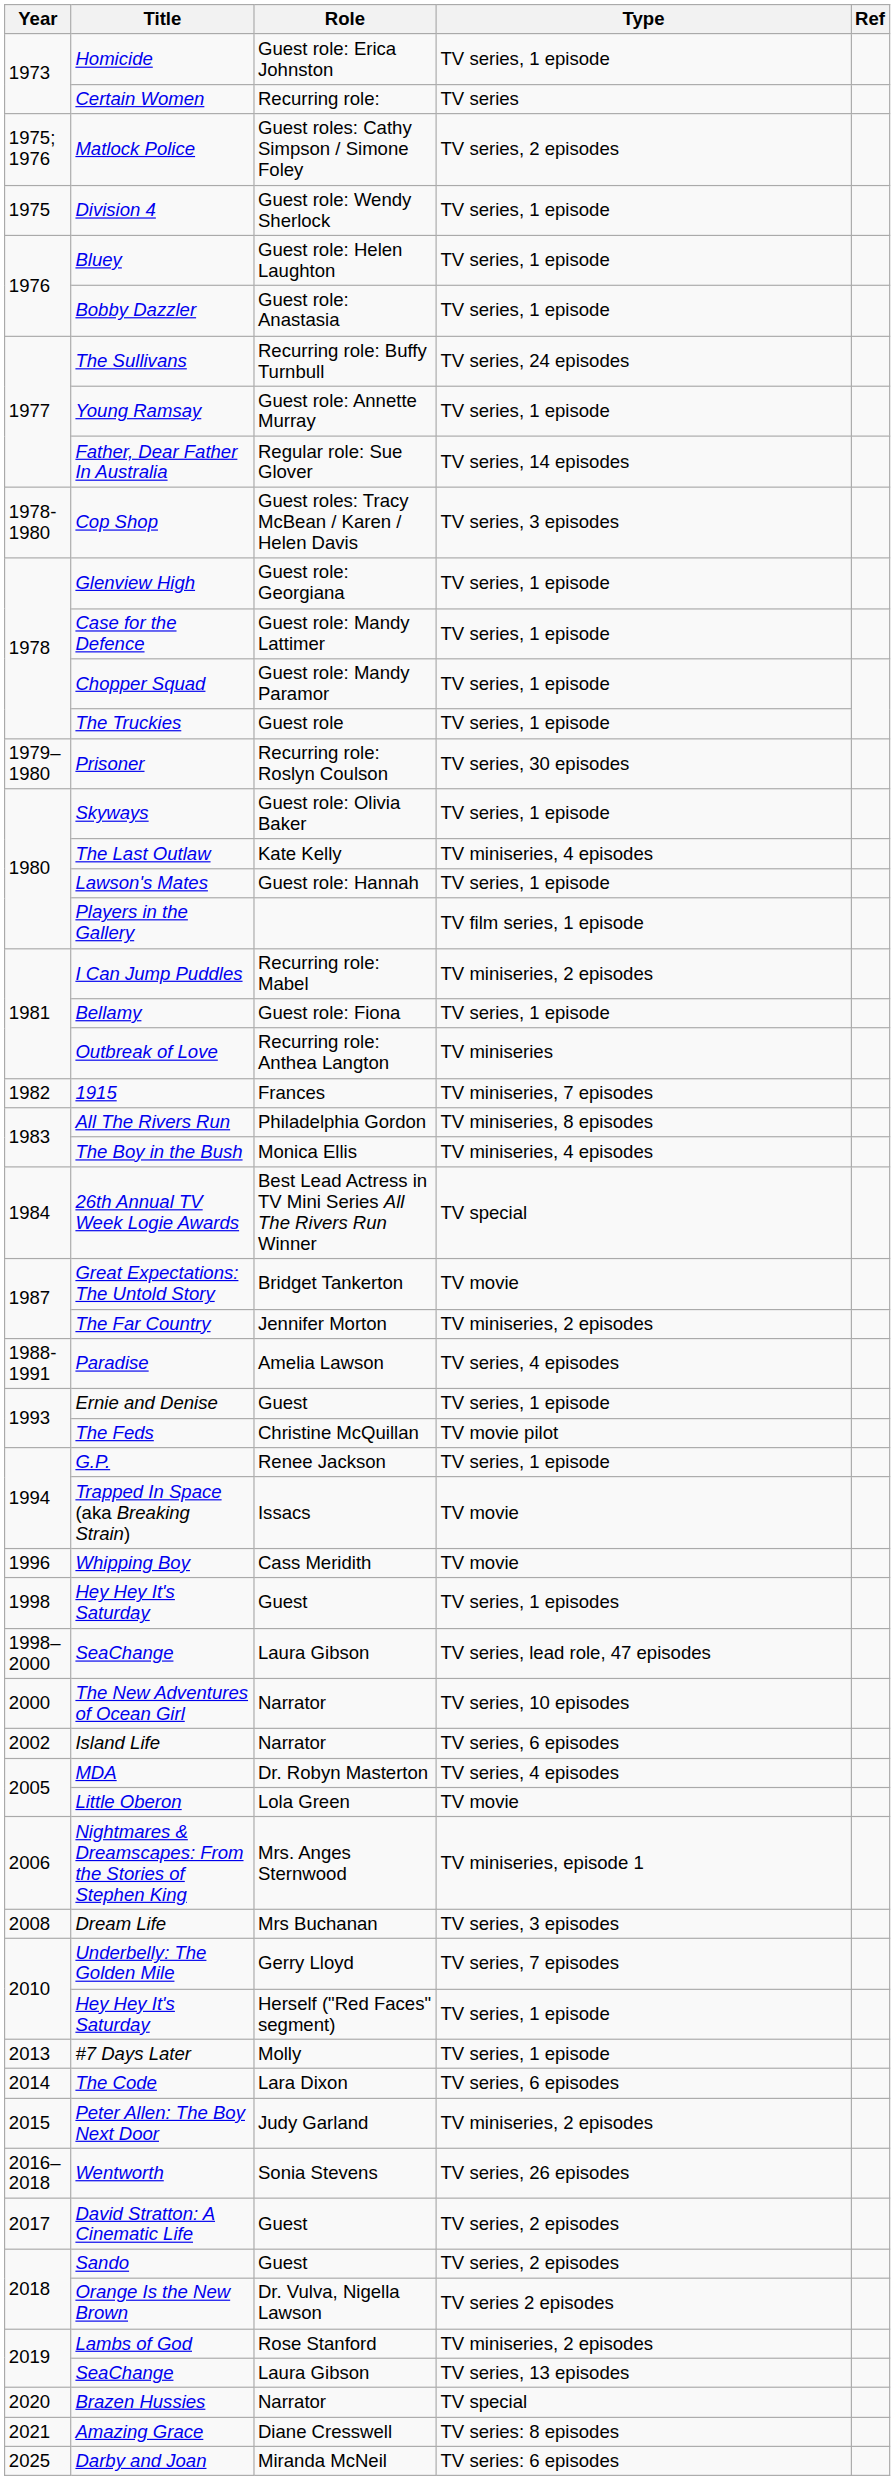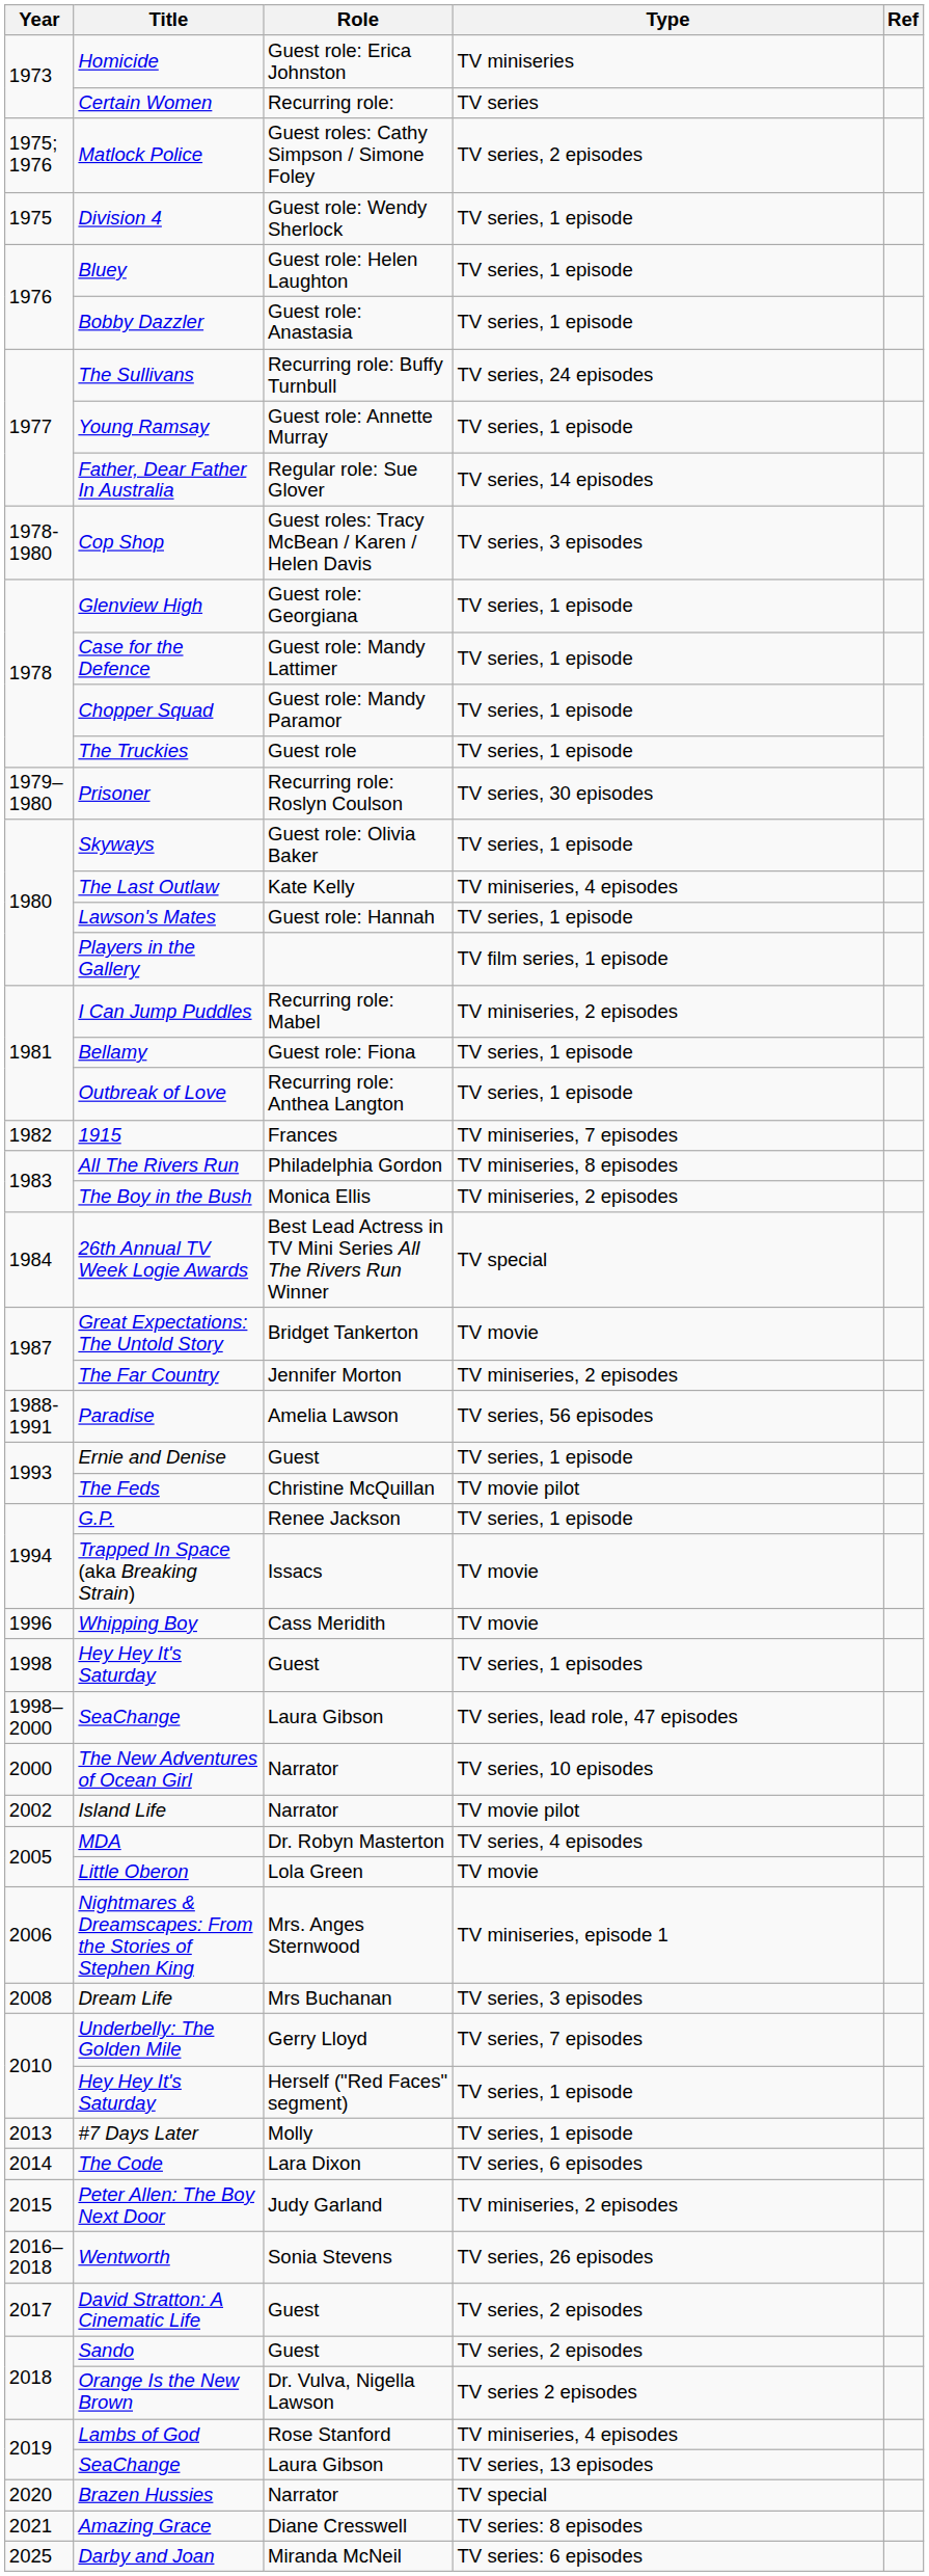 <table class="wikitable plainrowheaders sortable">
 <tr>
 <th width="50" scope="col">Year</th>
 <th width="150" scope="col">Title</th>
 <th width="150" scope="col">Role</th>
 <th width="350" scope="col">Type</th>
 <th>Ref</th>
 </tr>
 <tr>
 <td rowspan="2">1973</td>
 <td><em><a href='#'>Homicide</a></em></td>
 <td>Guest role: Erica Johnston</td>
-<td>TV series, 1 episode</td>
+<td>TV miniseries</td>
 <td></td>
 </tr>
 <tr>
 <td><em><a href='#'>Certain Women</a></em></td>
 <td>Recurring role:</td>
 <td>TV series</td>
 <td></td>
 </tr>
 <tr>
 <td>1975; 1976</td>
 <td><em><a href='#'>Matlock Police</a></em></td>
 <td>Guest roles: Cathy Simpson / Simone Foley</td>
 <td>TV series, 2 episodes</td>
 <td></td>
 </tr>
 <tr>
 <td>1975</td>
 <td><em><a href='#'>Division 4</a></em></td>
 <td>Guest role: Wendy Sherlock</td>
 <td>TV series, 1 episode</td>
 <td></td>
 </tr>
 <tr>
 <td rowspan="2">1976</td>
 <td><em><a href='#'>Bluey</a></em></td>
 <td>Guest role: Helen Laughton</td>
 <td>TV series, 1 episode</td>
 <td></td>
 </tr>
 <tr>
 <td><em><a href='#'>Bobby Dazzler</a></em></td>
 <td>Guest role: Anastasia</td>
 <td>TV series, 1 episode</td>
 <td></td>
 </tr>
 <tr>
 <td rowspan="3">1977</td>
 <td><em><a href='#'>The Sullivans</a></em></td>
 <td>Recurring role: Buffy Turnbull</td>
 <td>TV series, 24 episodes</td>
 <td></td>
 </tr>
 <tr>
 <td><em><a href='#'>Young Ramsay</a></em></td>
 <td>Guest role: Annette Murray</td>
 <td>TV series, 1 episode</td>
 </tr>
 <tr>
 <td><em><a href='#'>Father, Dear Father In Australia</a></em></td>
 <td>Regular role: Sue Glover</td>
 <td>TV series, 14 episodes</td>
 <td></td>
 </tr>
 <tr>
 <td>1978-1980</td>
 <td><em><a href='#'>Cop Shop</a></em></td>
 <td>Guest roles: Tracy McBean / Karen / Helen Davis</td>
 <td>TV series, 3 episodes</td>
 <td></td>
 </tr>
 <tr>
 <td rowspan="4">1978</td>
 <td><em><a href='#'>Glenview High</a></em></td>
 <td>Guest role: Georgiana</td>
 <td>TV series, 1 episode</td>
 <td></td>
 </tr>
 <tr>
 <td><em><a href='#'>Case for the Defence</a></em></td>
 <td>Guest role: Mandy Lattimer</td>
 <td>TV series, 1 episode</td>
 <td></td>
 </tr>
 <tr>
 <td><em><a href='#'>Chopper Squad</a></em></td>
 <td>Guest role: Mandy Paramor</td>
 <td>TV series, 1 episode</td>
 </tr>
 <tr>
 <td><em><a href='#'>The Truckies</a></em></td>
 <td>Guest role</td>
 <td>TV series, 1 episode</td>
 </tr>
 <tr>
 <td>1979–1980</td>
 <td><em><a href='#'>Prisoner</a></em></td>
 <td>Recurring role: Roslyn Coulson</td>
 <td>TV series, 30 episodes</td>
 <td></td>
 </tr>
 <tr>
 <td rowspan="4">1980</td>
 <td><em><a href='#'>Skyways</a></em></td>
 <td>Guest role: Olivia Baker</td>
 <td>TV series, 1 episode</td>
 <td></td>
 </tr>
 <tr>
 <td><em><a href='#'>The Last Outlaw</a></em></td>
 <td>Kate Kelly</td>
 <td>TV miniseries, 4 episodes</td>
 <td></td>
 </tr>
 <tr>
 <td><em><a href='#'>Lawson's Mates</a></em></td>
 <td>Guest role: Hannah</td>
 <td>TV series, 1 episode</td>
 <td></td>
 </tr>
 <tr>
 <td><em><a href='#'>Players in the Gallery</a></em></td>
 <td></td>
 <td>TV film series, 1 episode</td>
 <td></td>
 </tr>
 <tr>
 <td rowspan="3">1981</td>
 <td><em><a href='#'>I Can Jump Puddles</a></em></td>
 <td>Recurring role: Mabel</td>
 <td>TV miniseries, 2 episodes</td>
 <td></td>
 </tr>
 <tr>
 <td><em><a href='#'>Bellamy</a></em></td>
 <td>Guest role: Fiona</td>
 <td>TV series, 1 episode</td>
 <td></td>
 </tr>
 <tr>
 <td><em><a href='#'>Outbreak of Love</a></em></td>
 <td>Recurring role: Anthea Langton</td>
-<td>TV miniseries</td>
+<td>TV series, 1 episode</td>
 <td></td>
 </tr>
 <tr>
 <td>1982</td>
 <td><em><a href='#'>1915</a></em></td>
 <td>Frances</td>
 <td>TV miniseries, 7 episodes</td>
 <td></td>
 </tr>
 <tr>
 <td rowspan="2">1983</td>
 <td><em><a href='#'>All The Rivers Run</a></em></td>
 <td>Philadelphia Gordon</td>
 <td>TV miniseries, 8 episodes</td>
 <td></td>
 </tr>
 <tr>
 <td><em><a href='#'>The Boy in the Bush</a></em></td>
 <td>Monica Ellis</td>
-<td>TV miniseries, 4 episodes</td>
+<td>TV miniseries, 2 episodes</td>
 <td></td>
 </tr>
 <tr>
 <td>1984</td>
 <td><em><a href='#'>26th Annual TV Week Logie Awards</a></em></td>
 <td>Best Lead Actress in TV Mini Series <em>All The Rivers Run</em> Winner</td>
 <td>TV special</td>
 <td></td>
 </tr>
 <tr>
 <td rowspan="2">1987</td>
 <td><em><a href='#'>Great Expectations: The Untold Story</a></em></td>
 <td>Bridget Tankerton</td>
 <td>TV movie</td>
 <td></td>
 </tr>
 <tr>
 <td><em><a href='#'>The Far Country</a></em></td>
 <td>Jennifer Morton</td>
 <td>TV miniseries, 2 episodes</td>
 <td></td>
 </tr>
 <tr>
 <td>1988-1991</td>
 <td><em><a href='#'>Paradise</a></em></td>
 <td>Amelia Lawson</td>
-<td>TV series, 4 episodes</td>
+<td>TV series, 56 episodes</td>
 <td></td>
 </tr>
 <tr>
 <td rowspan="2">1993</td>
 <td><em>Ernie and Denise</em></td>
 <td>Guest</td>
 <td>TV series, 1 episode</td>
 <td></td>
 </tr>
 <tr>
 <td><em><a href='#'>The Feds</a></em></td>
 <td>Christine McQuillan</td>
 <td>TV movie pilot</td>
 <td></td>
 </tr>
 <tr>
 <td rowspan="2">1994</td>
 <td><em><a href='#'>G.P.</a></em></td>
 <td>Renee Jackson</td>
 <td>TV series, 1 episode</td>
 <td></td>
 </tr>
 <tr>
 <td><em><a href='#'>Trapped In Space</a></em> (aka <em>Breaking Strain</em>)</td>
 <td>Issacs</td>
 <td>TV movie</td>
 <td></td>
 </tr>
 <tr>
 <td>1996</td>
 <td><em><a href='#'>Whipping Boy</a></em></td>
 <td>Cass Meridith</td>
 <td>TV movie</td>
 <td></td>
 </tr>
 <tr>
 <td>1998</td>
 <td><em><a href='#'>Hey Hey It's Saturday</a></em></td>
 <td>Guest</td>
 <td>TV series, 1 episodes</td>
 <td></td>
 </tr>
 <tr>
 <td>1998–2000</td>
 <td><em><a href='#'>SeaChange</a></em></td>
 <td>Laura Gibson</td>
 <td>TV series, lead role, 47 episodes</td>
 <td></td>
 </tr>
 <tr>
 <td>2000</td>
 <td><em><a href='#'>The New Adventures of Ocean Girl</a></em></td>
 <td>Narrator</td>
 <td>TV series, 10 episodes</td>
 <td></td>
 </tr>
 <tr>
 <td>2002</td>
 <td><em>Island Life</em></td>
 <td>Narrator</td>
-<td>TV series, 6 episodes</td>
+<td>TV movie pilot</td>
 <td></td>
 </tr>
 <tr>
 <td rowspan="2">2005</td>
 <td><em><a href='#'>MDA</a></em></td>
 <td>Dr. Robyn Masterton</td>
 <td>TV series, 4 episodes</td>
 <td></td>
 </tr>
 <tr>
 <td><em><a href='#'>Little Oberon</a></em></td>
 <td>Lola Green</td>
 <td>TV movie</td>
 <td></td>
 </tr>
 <tr>
 <td>2006</td>
 <td><em><a href='#'>Nightmares & Dreamscapes: From the Stories of Stephen King</a></em></td>
 <td>Mrs. Anges Sternwood</td>
 <td>TV miniseries, episode 1</td>
 <td></td>
 </tr>
 <tr>
 <td>2008</td>
 <td><em>Dream Life</em></td>
 <td>Mrs Buchanan</td>
 <td>TV series, 3 episodes</td>
 <td></td>
 </tr>
 <tr>
 <td rowspan="2">2010</td>
 <td><em><a href='#'>Underbelly: The Golden Mile</a></em> </td>
 <td>Gerry Lloyd</td>
 <td>TV series, 7 episodes</td>
 <td></td>
 </tr>
 <tr>
 <td><em><a href='#'>Hey Hey It's Saturday</a></em></td>
 <td>Herself ("Red Faces" segment)</td>
 <td>TV series, 1 episode</td>
 <td></td>
 </tr>
 <tr>
 <td>2013</td>
 <td><em>#7 Days Later</em></td>
 <td>Molly</td>
 <td>TV series, 1 episode</td>
 <td></td>
 </tr>
 <tr>
 <td>2014</td>
 <td><em><a href='#'>The Code</a></em></td>
 <td>Lara Dixon</td>
 <td>TV series, 6 episodes</td>
 <td></td>
 </tr>
 <tr>
 <td>2015</td>
 <td><em><a href='#'>Peter Allen: The Boy Next Door</a></em></td>
 <td>Judy Garland</td>
 <td>TV miniseries, 2 episodes</td>
 <td></td>
 </tr>
 <tr>
 <td>2016–2018</td>
 <td><em><a href='#'>Wentworth</a></em></td>
 <td>Sonia Stevens</td>
 <td>TV series, 26 episodes</td>
 <td></td>
 </tr>
 <tr>
 <td>2017</td>
 <td><em><a href='#'>David Stratton: A Cinematic Life</a></em></td>
 <td>Guest</td>
 <td>TV series, 2 episodes</td>
 <td></td>
 </tr>
 <tr>
 <td rowspan="2">2018</td>
 <td><em><a href='#'>Sando</a></em></td>
 <td>Guest</td>
 <td>TV series, 2 episodes</td>
 <td></td>
 </tr>
 <tr>
 <td><em><a href='#'>Orange Is the New Brown</a></em></td>
 <td>Dr. Vulva, Nigella Lawson</td>
 <td>TV series 2 episodes</td>
 <td></td>
 </tr>
 <tr>
 <td rowspan="2">2019</td>
 <td><em><a href='#'>Lambs of God</a></em></td>
 <td>Rose Stanford</td>
-<td>TV miniseries, 2 episodes</td>
+<td>TV miniseries, 4 episodes</td>
 <td></td>
 </tr>
 <tr>
 <td><em><a href='#'>SeaChange</a></em></td>
 <td>Laura Gibson</td>
 <td>TV series, 13 episodes</td>
 <td></td>
 </tr>
 <tr>
 <td>2020</td>
 <td><em><a href='#'>Brazen Hussies</a></em></td>
 <td>Narrator</td>
 <td>TV special</td>
 <td></td>
 </tr>
 <tr>
 <td>2021</td>
 <td><em><a href='#'>Amazing Grace</a></em></td>
 <td>Diane Cresswell</td>
 <td>TV series: 8 episodes</td>
 <td></td>
 </tr>
 <tr>
 <td>2025</td>
 <td><em><a href='#'>Darby and Joan</a></em></td>
 <td>Miranda McNeil</td>
 <td>TV series: 6 episodes</td>
 <td></td>
 </tr>
 </table>
